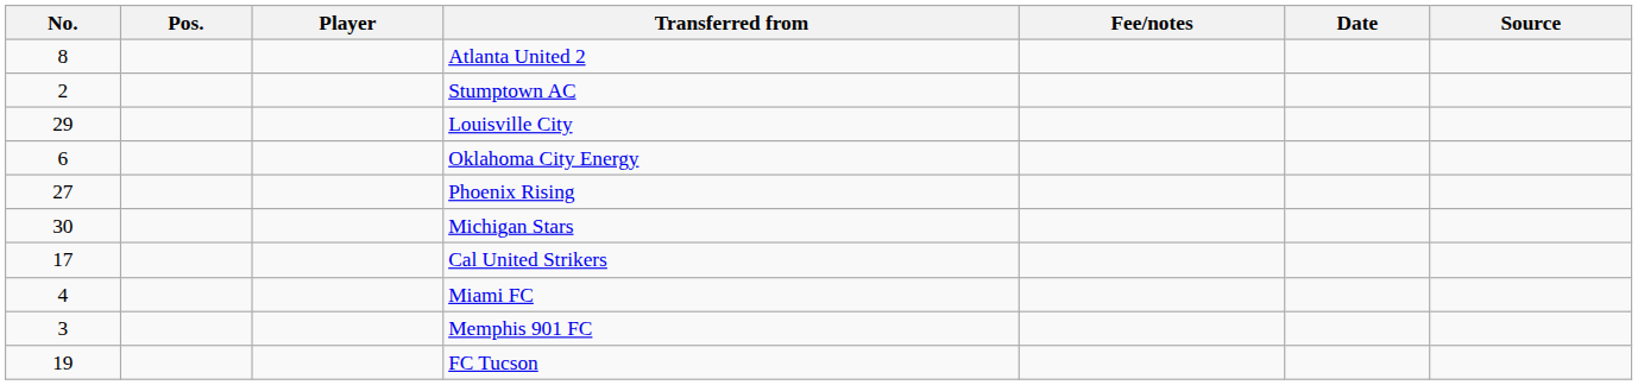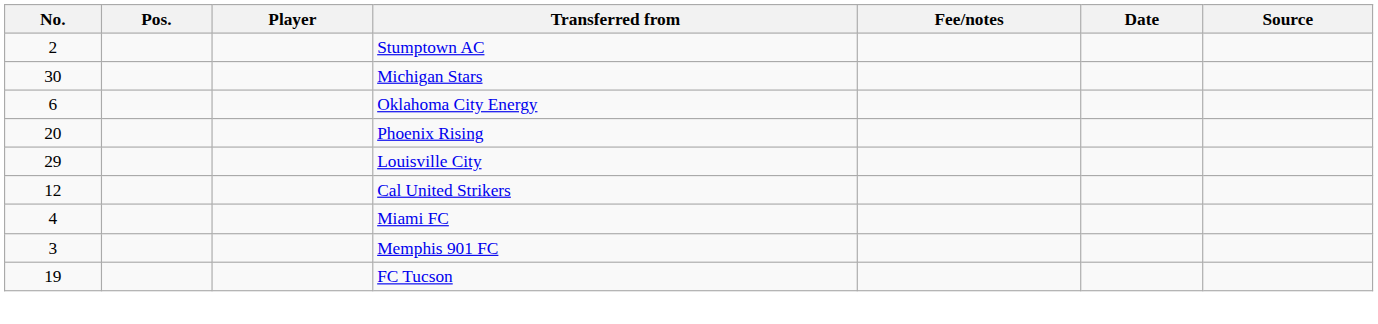 <table class="wikitable sortable" style="width:95%; text-align:center; font-size:95%; text-align:left;">
 <tr>
 <th>No.</th>
 <th><strong>Pos.</strong></th>
 <th><strong>Player</strong></th>
 <th><strong>Transferred from</strong></th>
 <th><strong>Fee/notes</strong></th>
 <th><strong>Date</strong></th>
 <th>Source</th>
 </tr>
 <tr>
-<td align=center>8</td>
+<td align=center>2</td>
 <td align=center></td>
 <td></td>
-<td> <a href='#'>Atlanta United 2</a></td>
+<td> <a href='#'>Stumptown AC</a></td>
 <td></td>
 <td></td>
 <td></td>
 </tr>
 <tr>
-<td align=center>2</td>
+<td align=center>30</td>
 <td align=center></td>
 <td></td>
-<td> <a href='#'>Stumptown AC</a></td>
+<td> <a href='#'>Michigan Stars</a></td>
+<td></td>
+<td></td>
+<td></td>
+</tr>
+<tr>
+<td align=center>6</td>
+<td align=center></td>
+<td></td>
+<td> <a href='#'>Oklahoma City Energy</a></td>
+<td></td>
+<td></td>
+<td></td>
+</tr>
+<tr>
+<td align=center>20</td>
+<td align=center></td>
+<td></td>
+<td> <a href='#'>Phoenix Rising</a></td>
 <td></td>
 <td></td>
 <td></td>
 </tr>
 <tr>
 <td align=center>29</td>
 <td align=center></td>
 <td></td>
 <td> <a href='#'>Louisville City</a></td>
 <td></td>
 <td></td>
 <td></td>
 </tr>
 <tr>
-<td align=center>6</td>
-<td align=center></td>
-<td></td>
-<td> <a href='#'>Oklahoma City Energy</a></td>
-<td></td>
-<td></td>
-<td></td>
-</tr>
-<tr>
-<td align=center>27</td>
-<td align=center></td>
-<td></td>
-<td> <a href='#'>Phoenix Rising</a></td>
-<td></td>
-<td></td>
-<td></td>
-</tr>
-<tr>
-<td align=center>30</td>
-<td align=center></td>
-<td></td>
-<td> <a href='#'>Michigan Stars</a></td>
-<td></td>
-<td></td>
-<td></td>
-</tr>
-<tr>
-<td align=center>17</td>
+<td align=center>12</td>
 <td align=center></td>
 <td></td>
 <td> <a href='#'>Cal United Strikers</a></td>
 <td></td>
 <td></td>
 <td></td>
 </tr>
 <tr>
 <td align=center>4</td>
 <td align=center></td>
 <td></td>
 <td> <a href='#'>Miami FC</a></td>
 <td></td>
 <td></td>
 <td></td>
 </tr>
 <tr>
 <td align=center>3</td>
 <td align=center></td>
 <td></td>
 <td> <a href='#'>Memphis 901 FC</a></td>
 <td></td>
 <td></td>
 <td></td>
 </tr>
 <tr>
 <td align=center>19</td>
 <td align=center></td>
 <td></td>
 <td> <a href='#'>FC Tucson</a></td>
 <td></td>
 <td></td>
 <td></td>
 </tr>
 </table>
